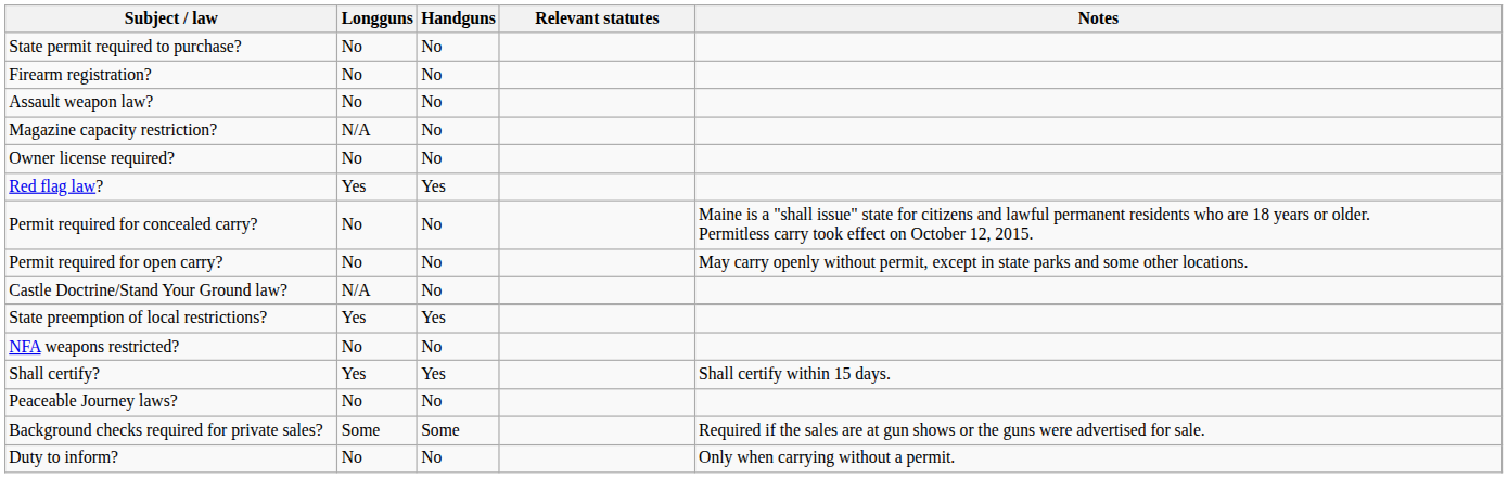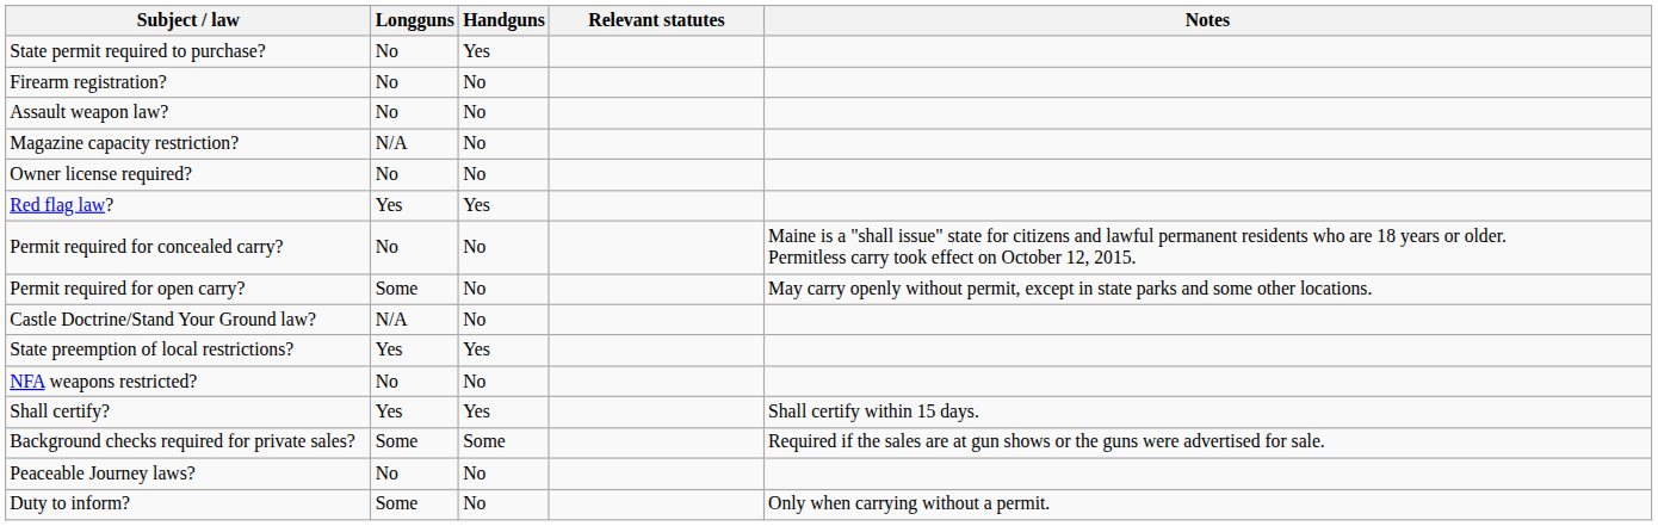 <table class="wikitable" style="font-size:85%; width:95%;">
 <tr>
 <th scope="col" style="width:260px;">Subject / law</th>
 <th scope="col" style="width:50px;">Longguns</th>
 <th scope="col" style="width:50px;">Handguns</th>
 <th scope="col" style="width:150px;">Relevant statutes</th>
 <th>Notes</th>
 </tr>
 <tr>
 <td>State permit required to purchase?</td>
 <td>No</td>
-<td>No</td>
+<td>Yes</td>
 <td></td>
 <td></td>
 </tr>
 <tr>
 <td>Firearm registration?</td>
 <td>No</td>
 <td>No</td>
 <td></td>
 <td></td>
 </tr>
 <tr>
 <td>Assault weapon law?</td>
 <td>No</td>
 <td>No</td>
 <td></td>
 <td></td>
 </tr>
 <tr>
 <td>Magazine capacity restriction?</td>
 <td>N/A</td>
 <td>No</td>
 <td></td>
 <td></td>
 </tr>
 <tr>
 <td>Owner license required?</td>
 <td>No</td>
 <td>No</td>
 <td></td>
 <td></td>
 </tr>
 <tr>
 <td><a href='#'>Red flag law</a>?</td>
 <td>Yes</td>
 <td>Yes</td>
 <td></td>
 <td></td>
 </tr>
 <tr>
 <td>Permit required for concealed carry?</td>
 <td>No</td>
 <td>No</td>
 <td><br></td>
 <td>Maine is a "shall issue" state for citizens and lawful permanent residents who are 18 years or older.<br>Permitless carry took effect on October 12, 2015.</td>
 </tr>
 <tr>
 <td>Permit required for open carry?</td>
-<td>No</td>
+<td>Some</td>
 <td>No</td>
 <td></td>
 <td>May carry openly without permit, except in state parks and some other locations.</td>
 </tr>
 <tr>
 <td>Castle Doctrine/Stand Your Ground law?</td>
 <td>N/A</td>
 <td>No</td>
 <td></td>
 <td></td>
 </tr>
 <tr>
 <td>State preemption of local restrictions?</td>
 <td>Yes</td>
 <td>Yes</td>
 <td></td>
 <td></td>
 </tr>
 <tr>
 <td><a href='#'>NFA</a> weapons restricted?</td>
 <td>No</td>
 <td>No</td>
 <td></td>
 <td></td>
 </tr>
 <tr>
 <td>Shall certify?</td>
 <td>Yes</td>
 <td>Yes</td>
 <td></td>
 <td>Shall certify within 15 days.</td>
 </tr>
 <tr>
+<td>Background checks required for private sales?</td>
+<td>Some</td>
+<td>Some</td>
+<td></td>
+<td>Required if the sales are at gun shows or the guns were advertised for sale.</td>
+</tr>
+<tr>
 <td>Peaceable Journey laws?</td>
 <td>No</td>
 <td>No</td>
 <td></td>
 <td></td>
 </tr>
 <tr>
-<td>Background checks required for private sales?</td>
+<td>Duty to inform?</td>
 <td>Some</td>
-<td>Some</td>
-<td></td>
-<td>Required if the sales are at gun shows or the guns were advertised for sale.</td>
-</tr>
-<tr>
-<td>Duty to inform?</td>
-<td>No</td>
 <td>No</td>
 <td></td>
 <td>Only when carrying without a permit.</td>
 </tr>
 </table>
